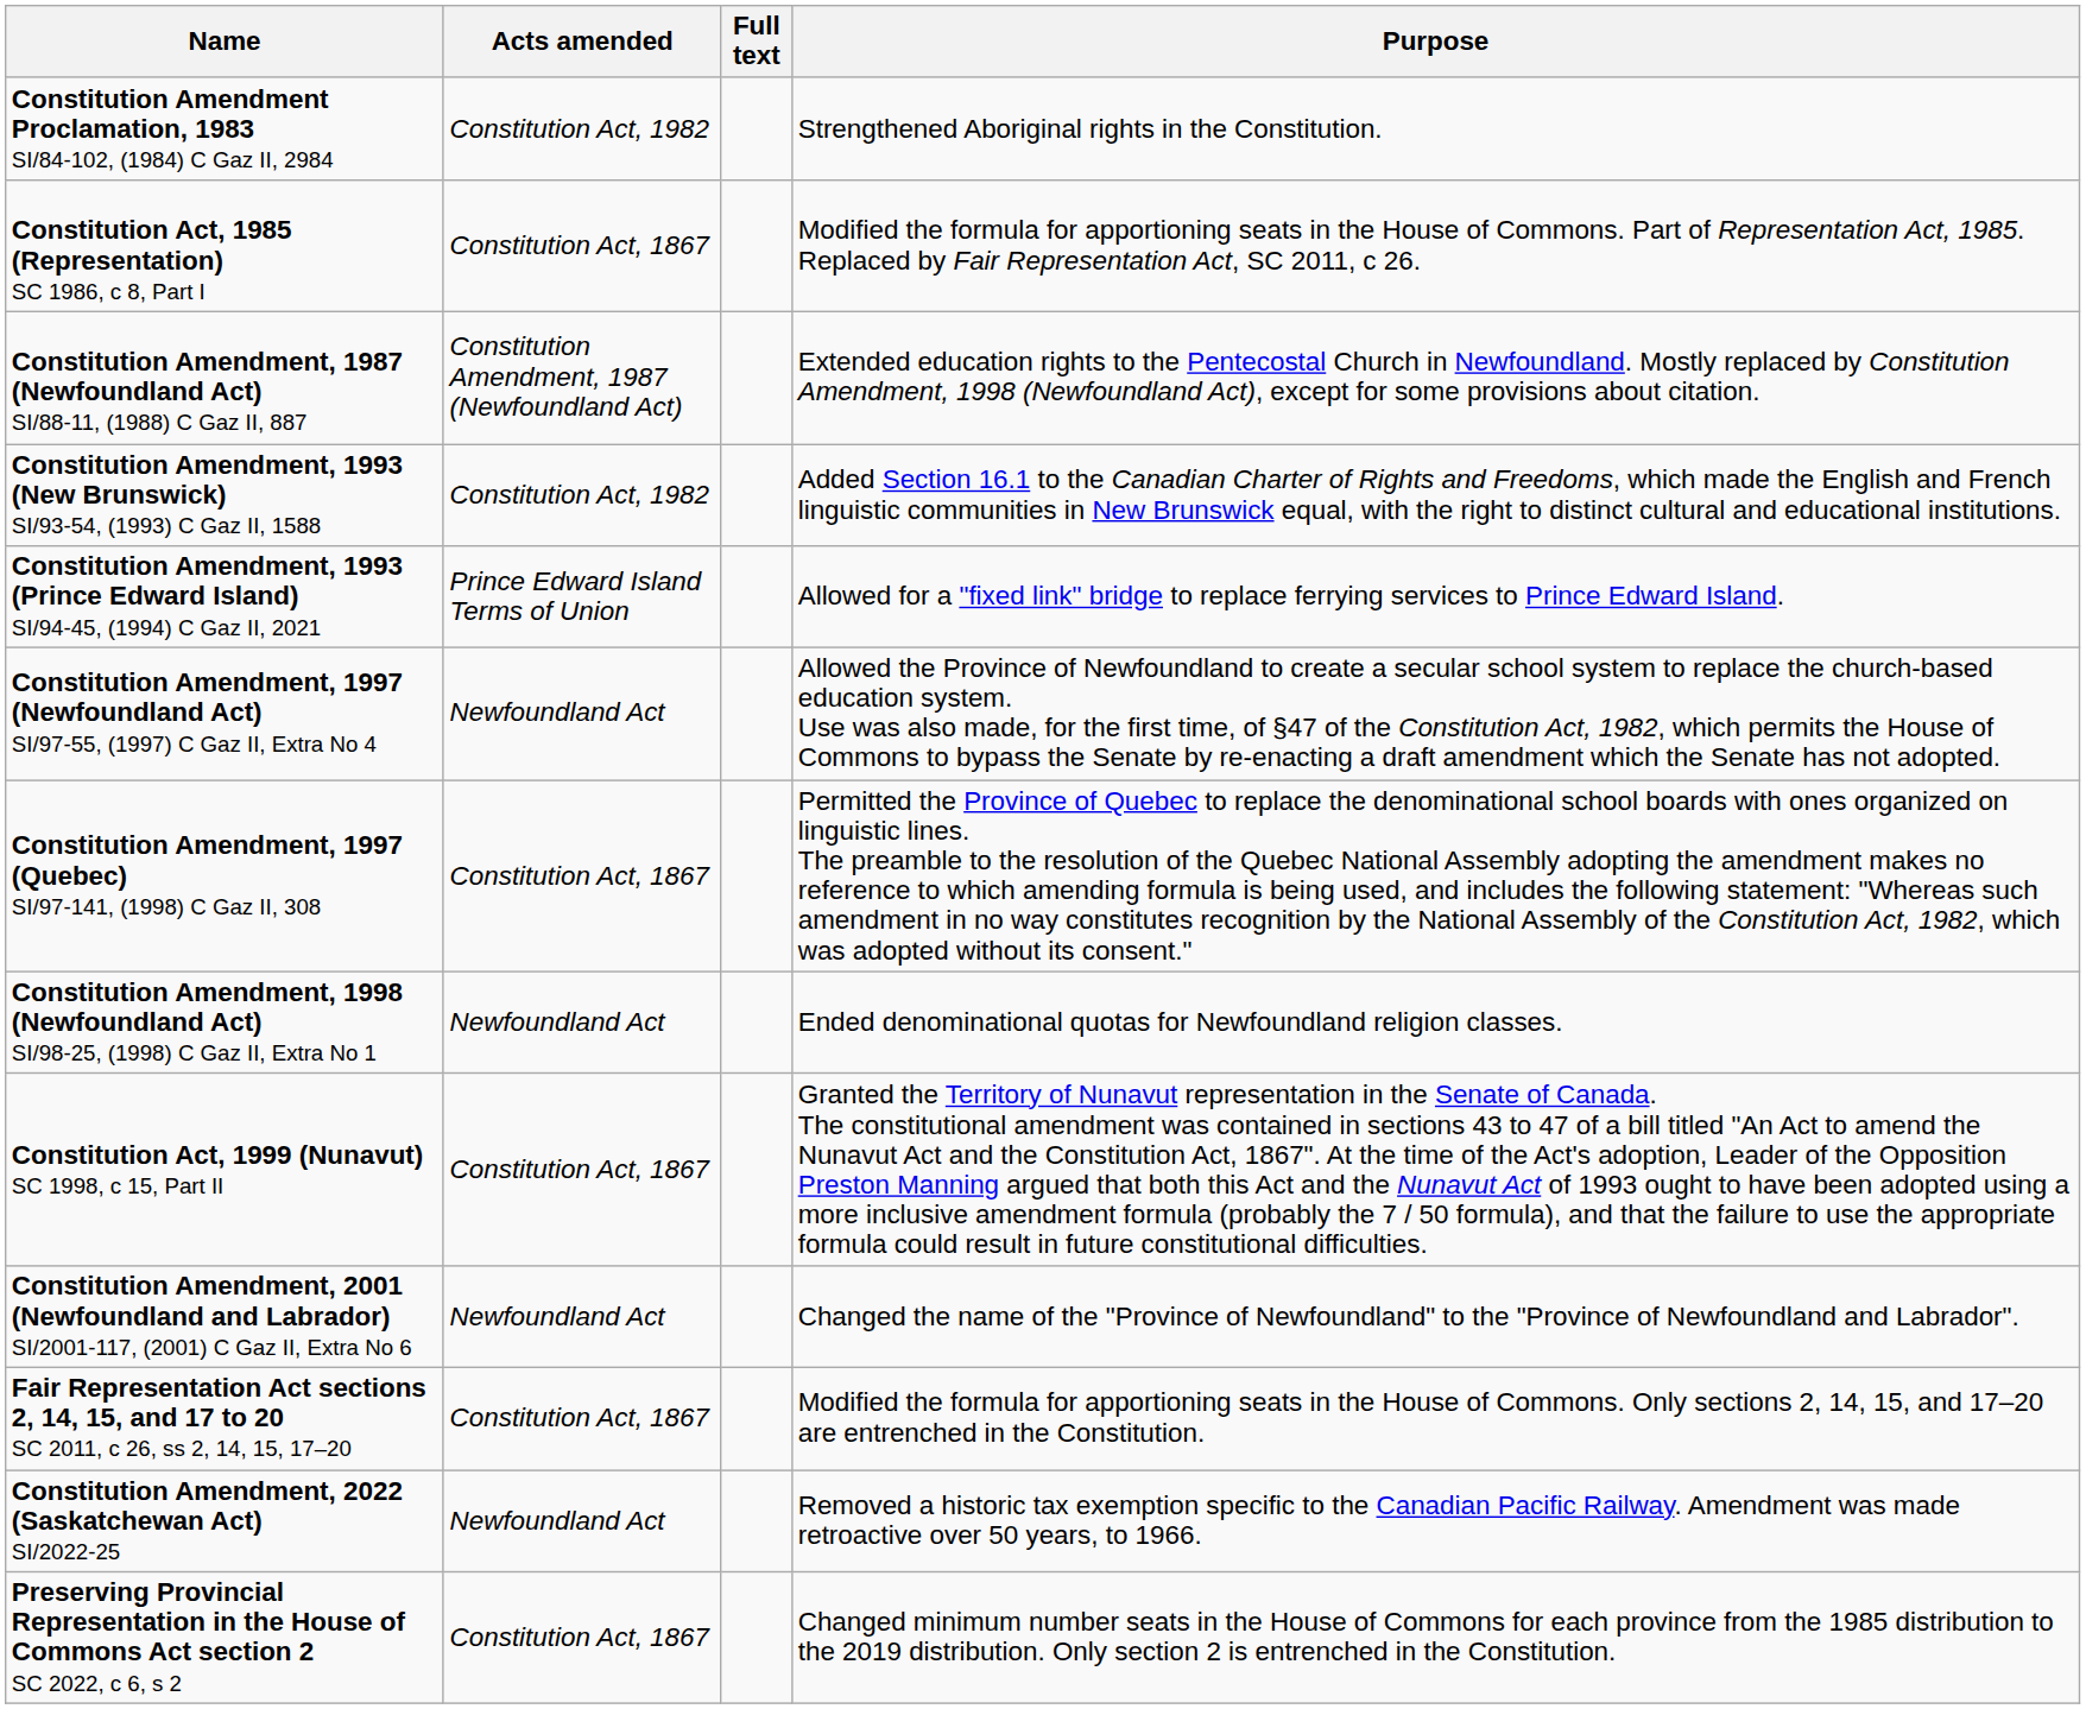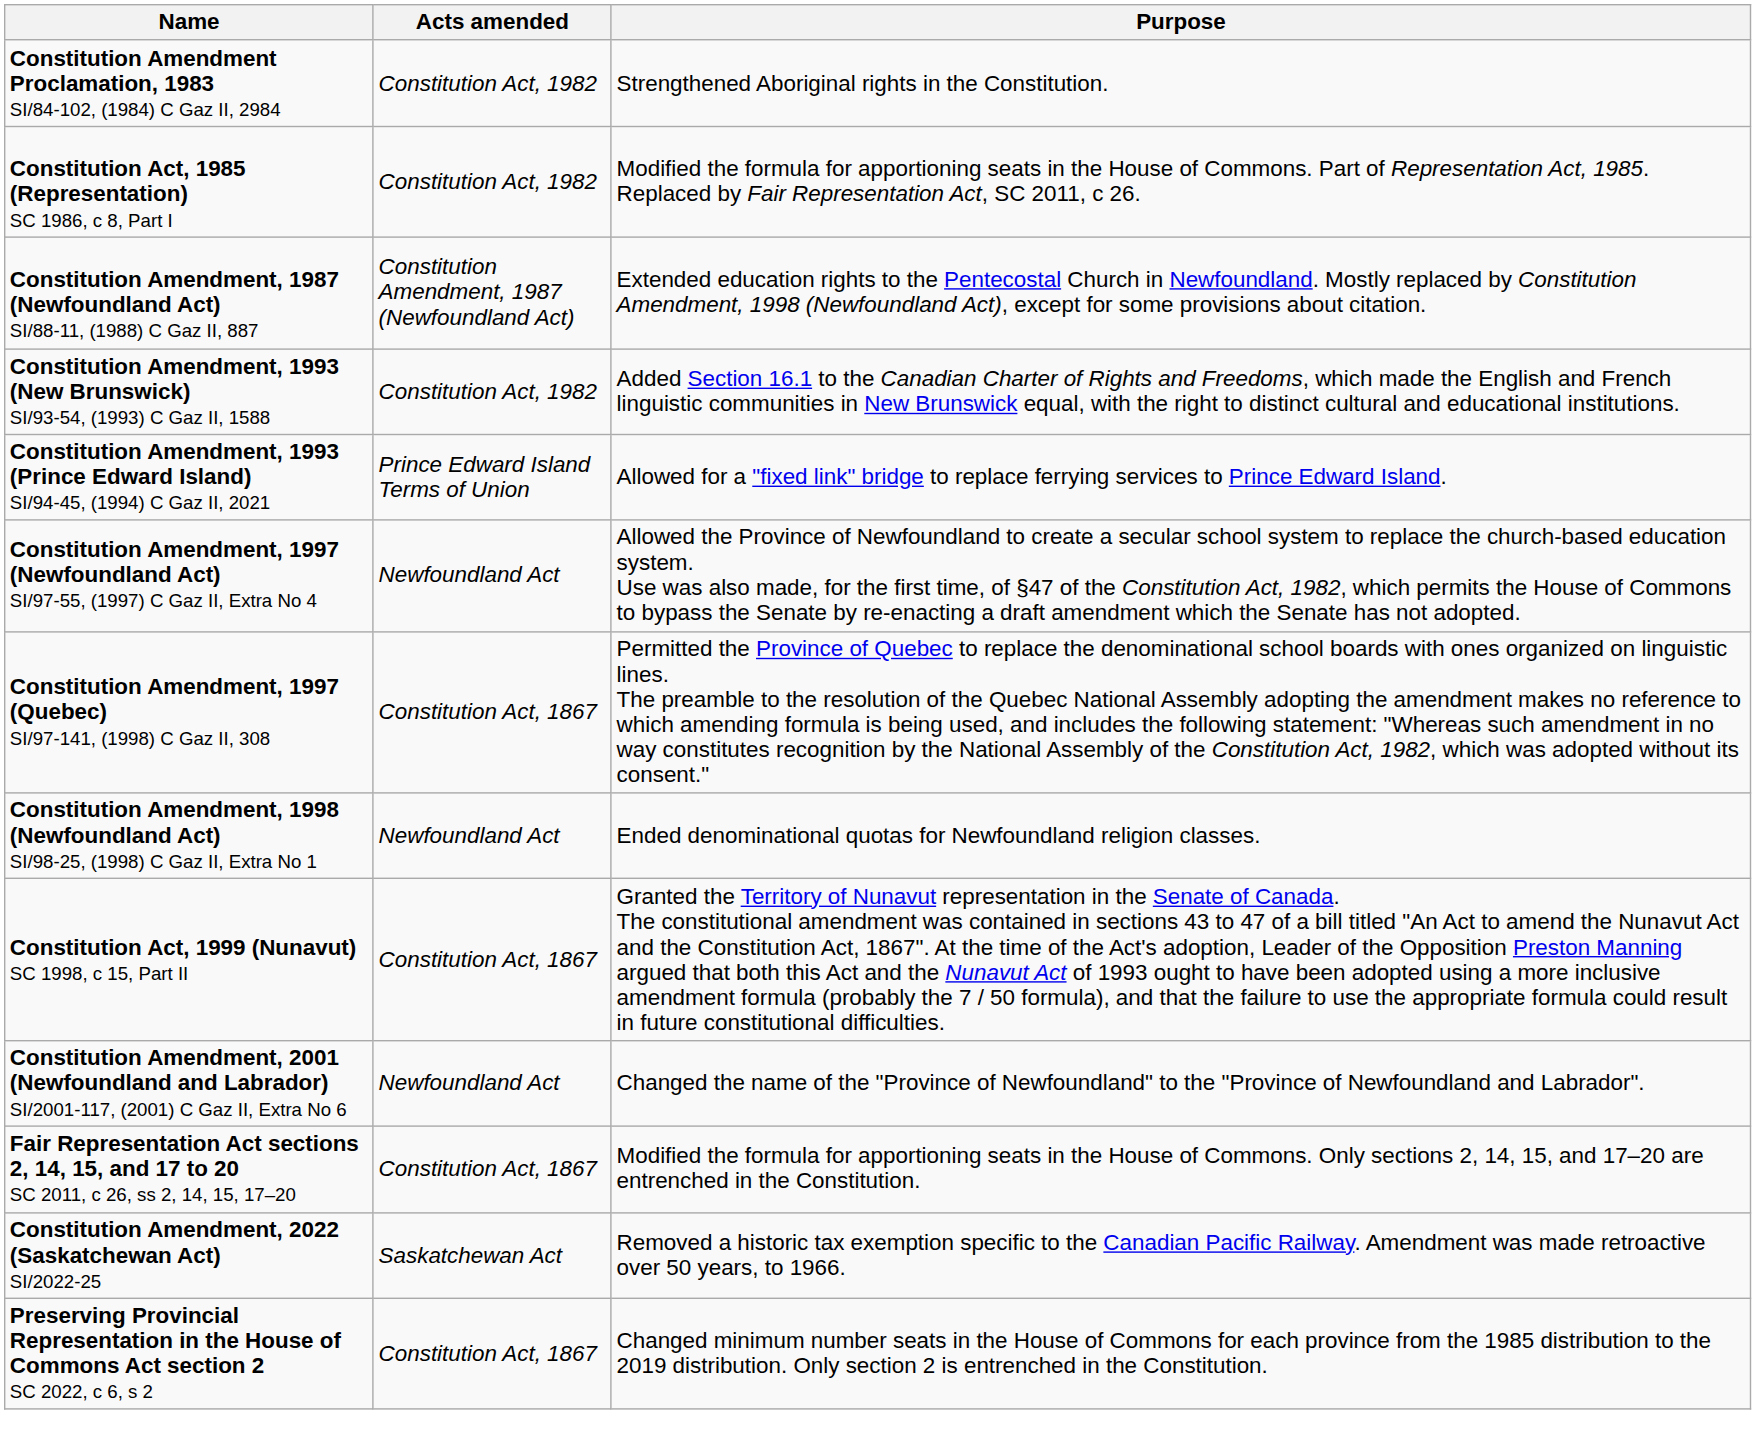 <table class=wikitable>
 <tr>
 <th style="width:16em">Name</th>
 <th>Acts amended</th>
-<th>Full text</th>
 <th>Purpose</th>
 </tr>
 <tr>
 <td style style="text-align:center"><strong>Constitution Amendment Proclamation, 1983</strong><br><small>SI/84-102, (1984) C Gaz II, 2984</small></td>
 <td><em>Constitution Act, 1982</em></td>
-<td></td>
 <td>Strengthened Aboriginal rights in the Constitution.</td>
 </tr>
 <tr>
 <td style style="text-align:center"><strong><span></span></strong><br><strong>Constitution Act, 1985 (Representation)</strong><br><small>SC 1986, c 8, Part I</small></td>
-<td><em>Constitution Act, 1867</em></td>
-<td></td>
+<td><em>Constitution Act, 1982</em></td>
 <td>Modified the formula for apportioning seats in the House of Commons. Part of <em>Representation Act, 1985</em>. Replaced by <em>Fair Representation Act</em>, SC 2011, c 26.</td>
 </tr>
 <tr>
 <td style style="text-align:center"><strong><span></span></strong><br><strong>Constitution Amendment, 1987 (Newfoundland Act)</strong><br><small>SI/88-11, (1988) C Gaz II, 887</small></td>
 <td><em>Constitution Amendment, 1987 (Newfoundland Act)</em></td>
-<td></td>
 <td>Extended education rights to the <a href='#'>Pentecostal</a> Church in <a href='#'>Newfoundland</a>. Mostly replaced by <em>Constitution Amendment, 1998 (Newfoundland Act)</em>, except for some provisions about citation.</td>
 </tr>
 <tr>
 <td style style="text-align:center"><strong>Constitution Amendment, 1993 (New Brunswick)</strong><br><small>SI/93-54, (1993) C Gaz II, 1588</small></td>
 <td><em>Constitution Act, 1982</em></td>
-<td></td>
 <td>Added <a href='#'>Section 16.1</a> to the <em>Canadian Charter of Rights and Freedoms</em>, which made the English and French linguistic communities in <a href='#'>New Brunswick</a> equal, with the right to distinct cultural and educational institutions.</td>
 </tr>
 <tr>
 <td style style="text-align:center"><strong>Constitution Amendment, 1993 (Prince Edward Island)</strong><br><small>SI/94-45, (1994) C Gaz II, 2021</small></td>
 <td><em>Prince Edward Island Terms of Union</em></td>
-<td></td>
 <td>Allowed for a <a href='#'>"fixed link" bridge</a> to replace ferrying services to <a href='#'>Prince Edward Island</a>.</td>
 </tr>
 <tr>
 <td style style="text-align:center"><strong>Constitution Amendment, 1997 (Newfoundland Act)</strong><br><small>SI/97-55, (1997) C Gaz II, Extra No 4</small></td>
 <td><em>Newfoundland Act</em></td>
-<td></td>
 <td>Allowed the Province of Newfoundland to create a secular school system to replace the church-based education system.<br>Use was also made, for the first time, of §47 of the <em>Constitution Act, 1982</em>, which permits the House of Commons to bypass the Senate by re-enacting a draft amendment which the Senate has not adopted.</td>
 </tr>
 <tr>
 <td style style="text-align:center"><strong>Constitution Amendment, 1997 (Quebec)</strong><br><small>SI/97-141, (1998) C Gaz II, 308</small></td>
 <td><em>Constitution Act, 1867</em></td>
-<td></td>
 <td>Permitted the <a href='#'>Province of Quebec</a> to replace the denominational school boards with ones organized on linguistic lines.<br>The preamble to the resolution of the Quebec National Assembly adopting the amendment makes no reference to which amending formula is being used, and includes the following statement: "Whereas such amendment in no way constitutes recognition by the National Assembly of the <em>Constitution Act, 1982</em>, which was adopted without its consent."</td>
 </tr>
 <tr>
 <td style style="text-align:center"><strong>Constitution Amendment, 1998 (Newfoundland Act)</strong><br><small>SI/98-25, (1998) C Gaz II, Extra No 1</small></td>
 <td><em>Newfoundland Act</em></td>
-<td></td>
 <td>Ended denominational quotas for Newfoundland religion classes.</td>
 </tr>
 <tr>
 <td style style="text-align:center"><strong>Constitution Act, 1999 (Nunavut)</strong><br><small>SC 1998, c 15, Part II</small></td>
 <td><em>Constitution Act, 1867</em></td>
-<td></td>
 <td>Granted the <a href='#'>Territory of Nunavut</a> representation in the <a href='#'>Senate of Canada</a>.<br>The constitutional amendment was contained in sections 43 to 47 of a bill titled "An Act to amend the Nunavut Act and the Constitution Act, 1867". At the time of the Act's adoption, Leader of the Opposition <a href='#'>Preston Manning</a> argued that both this Act and the <em><a href='#'>Nunavut Act</a></em> of 1993 ought to have been adopted using a more inclusive amendment formula (probably the 7 / 50 formula), and that the failure to use the appropriate formula could result in future constitutional difficulties.</td>
 </tr>
 <tr>
 <td style style="text-align:center"><strong>Constitution Amendment, 2001 (Newfoundland and Labrador)</strong><br><small>SI/2001-117, (2001) C Gaz II, Extra No 6</small></td>
 <td><em>Newfoundland Act</em></td>
-<td></td>
 <td>Changed the name of the "Province of Newfoundland" to the "Province of Newfoundland and Labrador".</td>
 </tr>
 <tr>
 <td style style="text-align:center"><strong>Fair Representation Act sections 2, 14, 15, and 17 to 20</strong><br><small>SC 2011, c 26, ss 2, 14, 15, 17–20</small></td>
 <td><em>Constitution Act, 1867</em></td>
-<td></td>
 <td>Modified the formula for apportioning seats in the House of Commons. Only sections 2, 14, 15, and 17–20 are entrenched in the Constitution.</td>
 </tr>
 <tr>
 <td style style="text-align:center"><strong>Constitution Amendment, 2022 (Saskatchewan Act)</strong><br><small>SI/2022-25</small></td>
-<td><em>Newfoundland Act</em></td>
-<td></td>
+<td><em>Saskatchewan Act</em></td>
 <td>Removed a historic tax exemption specific to the <a href='#'>Canadian Pacific Railway</a>. Amendment was made retroactive over 50 years, to 1966.</td>
 </tr>
 <tr>
 <td style style="text-align:center"><strong>Preserving Provincial Representation in the House of Commons Act section 2</strong><br><small>SC 2022, c 6, s 2</small></td>
 <td><em>Constitution Act, 1867</em></td>
-<td></td>
 <td>Changed minimum number seats in the House of Commons for each province from the 1985 distribution to the 2019 distribution. Only section 2 is entrenched in the Constitution.</td>
 </tr>
 </table>
